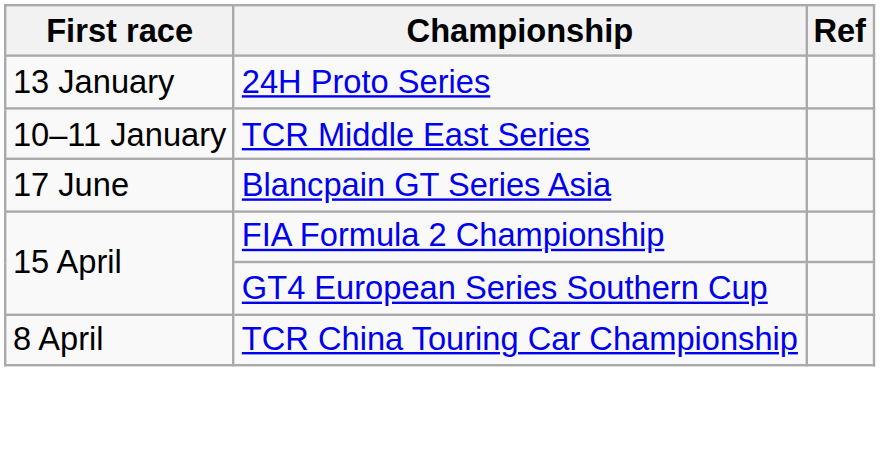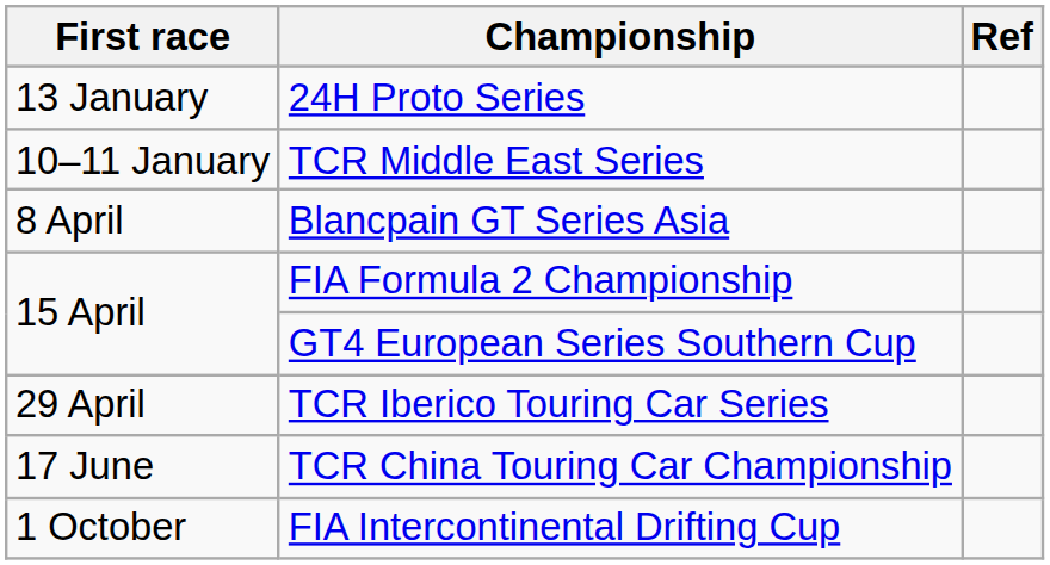 <table class="wikitable" style="font-size: 85%">
 <tr>
 <th>First race</th>
 <th>Championship</th>
 <th>Ref</th>
 </tr>
 <tr>
 <td>13 January</td>
 <td><a href='#'>24H Proto Series</a></td>
 <td></td>
 </tr>
 <tr>
 <td>10–11 January</td>
 <td><a href='#'>TCR Middle East Series</a></td>
 <td></td>
 </tr>
 <tr>
-<td>17 June</td>
+<td>8 April</td>
 <td><a href='#'>Blancpain GT Series Asia</a></td>
 <td></td>
 </tr>
 <tr>
 <td rowspan=2>15 April</td>
 <td><a href='#'>FIA Formula 2 Championship</a></td>
 <td></td>
 </tr>
 <tr>
 <td><a href='#'>GT4 European Series Southern Cup</a></td>
 <td></td>
 </tr>
 <tr>
-<td>8 April</td>
+<td>29 April</td>
+<td><a href='#'>TCR Iberico Touring Car Series</a></td>
+<td></td>
+</tr>
+<tr>
+<td>17 June</td>
 <td><a href='#'>TCR China Touring Car Championship</a></td>
 <td></td>
 </tr>
+<tr>
+<td>1 October</td>
+<td><a href='#'>FIA Intercontinental Drifting Cup</a></td>
+<td></td>
+</tr>
 </table>
